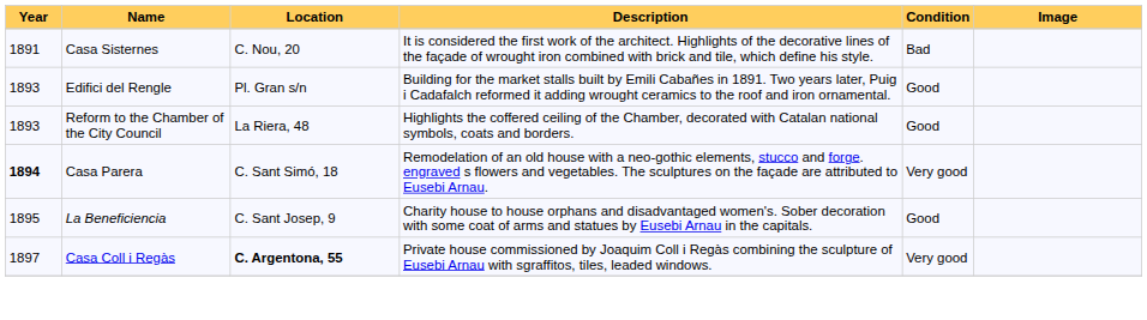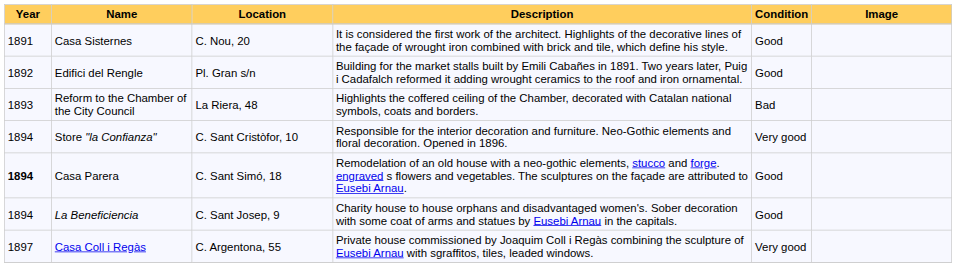 <table bgcolor="#f7f8ff" cellpadding="4" cellspacing="0" border="1" style="font-size: 95%; border: #cccccc solid 1px; border-collapse: collapse;">
 <tr>
 <th width="5%" style="background:#ffce5d;">Year</th>
 <th width="15%" style="background:#ffce5d;">Name</th>
 <th width="15%" style="background:#ffce5d;">Location</th>
 <th width="45%" style="background:#ffce5d;">Description</th>
 <th width="5%" style="background:#ffce5d;">Condition</th>
 <th width="15%" style="background:#ffce5d;">Image</th>
 </tr>
 <tr ---->
 </tr>
 <tr>
 <td>1891</td>
 <td>Casa Sisternes</td>
 <td>C. Nou, 20 <small></small></td>
 <td>It is considered the first work of the architect. Highlights of the decorative lines of the façade of wrought iron combined with brick and tile, which define his style.</td>
-<td>Bad</td>
+<td>Good</td>
 <td></td>
 </tr>
 <tr>
-<td>1893</td>
+<td>1892</td>
 <td>Edifici del Rengle</td>
 <td>Pl. Gran s/n <small></small></td>
 <td>Building for the market stalls built by Emili Cabañes in 1891. Two years later, Puig i Cadafalch reformed it adding wrought ceramics to the roof and iron ornamental.</td>
 <td>Good</td>
 <td></td>
 </tr>
 <tr>
 <td>1893</td>
 <td>Reform to the Chamber of the City Council</td>
 <td>La Riera, 48 <small></small></td>
 <td>Highlights the coffered ceiling of the Chamber, decorated with Catalan national symbols, coats and borders.</td>
-<td>Good</td>
+<td>Bad</td>
+<td></td>
+</tr>
+<tr>
+<td>1894</td>
+<td>Store <em>"la Confianza"</em></td>
+<td>C. Sant Cristòfor, 10 <small></small></td>
+<td>Responsible for the interior decoration and furniture. Neo-Gothic elements and floral decoration. Opened in 1896.</td>
+<td>Very good</td>
 <td></td>
 </tr>
 <tr>
 <td><strong>1894</strong></td>
 <td>Casa Parera</td>
 <td>C. Sant Simó, 18<br> <small></small></td>
 <td>Remodelation of an old house with a neo-gothic elements, <a href='#'>stucco</a> and <a href='#'>forge</a>. <a href='#'>engraved</a> s flowers and vegetables. The sculptures on the façade are attributed to <a href='#'>Eusebi Arnau</a>.</td>
-<td>Very good</td>
+<td>Good</td>
 <td></td>
 </tr>
 <tr>
-<td>1895</td>
+<td>1894</td>
 <td><em>La Beneficiencia</em></td>
 <td>C. Sant Josep, 9 <small></small></td>
 <td>Charity house to house orphans and disadvantaged women's. Sober decoration with some coat of arms and statues by <a href='#'>Eusebi Arnau</a> in the capitals.</td>
 <td>Good</td>
 <td></td>
 </tr>
 <tr>
 <td>1897</td>
 <td><a href='#'>Casa Coll i Regàs</a></td>
-<td><strong>C. Argentona, 55 <small></small></strong></td>
+<td>C. Argentona, 55 <small></small></td>
 <td>Private house commissioned by Joaquim Coll i Regàs combining the sculpture of <a href='#'>Eusebi Arnau</a> with sgraffitos, tiles, leaded windows.</td>
 <td>Very good</td>
 <td></td>
 </tr>
 <tr>
 </tr>
 </table>
